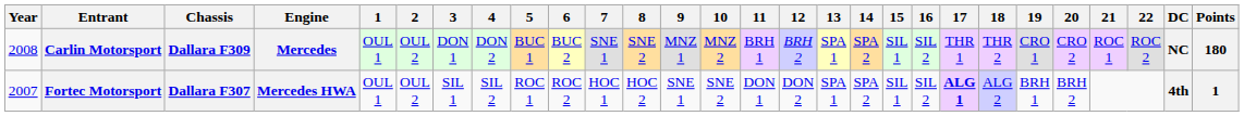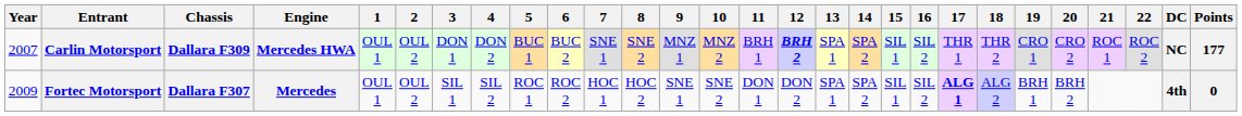 <table class="wikitable" style="text-align:center; font-size:85%">
 <tr>
 <th>Year</th>
 <th>Entrant</th>
 <th>Chassis</th>
 <th>Engine</th>
 <th>1</th>
 <th>2</th>
 <th>3</th>
 <th>4</th>
 <th>5</th>
 <th>6</th>
 <th>7</th>
 <th>8</th>
 <th>9</th>
 <th>10</th>
 <th>11</th>
 <th>12</th>
 <th>13</th>
 <th>14</th>
 <th>15</th>
 <th>16</th>
 <th>17</th>
 <th>18</th>
 <th>19</th>
 <th>20</th>
 <th>21</th>
 <th>22</th>
 <th>DC</th>
 <th>Points</th>
 </tr>
 <tr>
-<td><a href='#'>2008</a></td>
+<td><a href='#'>2007</a></td>
 <th nowrap><a href='#'>Carlin Motorsport</a></th>
 <th nowrap><a href='#'>Dallara F309</a></th>
-<th nowrap><a href='#'>Mercedes</a></th>
+<th nowrap><a href='#'>Mercedes HWA</a></th>
 <td style="background:#DFFFDF;"><a href='#'>OUL<br>1</a><br></td>
 <td style="background:#DFFFDF;"><a href='#'>OUL<br>2</a><br></td>
 <td style="background:#DFFFDF;"><a href='#'>DON<br>1</a><br></td>
 <td style="background:#DFFFDF;"><a href='#'>DON<br>2</a><br></td>
 <td style="background:#FFDF9F;"><a href='#'>BUC<br>1</a><br></td>
 <td style="background:#FFFFBF;"><a href='#'>BUC<br>2</a><br></td>
 <td style="background:#DFDFDF;"><a href='#'>SNE<br>1</a><br></td>
 <td style="background:#FFDF9F;"><a href='#'>SNE<br>2</a><br></td>
 <td style="background:#DFDFDF;"><a href='#'>MNZ<br>1</a><br></td>
 <td style="background:#FFDF9F;"><a href='#'>MNZ<br>2</a><br></td>
 <td style="background:#EFCFFF;"><a href='#'>BRH<br>1</a><br></td>
-<td style="background:#CFCFFF;"><em><a href='#'>BRH<br>2</a></em><br></td>
+<td style="background:#CFCFFF;"><strong><em><a href='#'>BRH<br>2</a></em><br></strong></td>
 <td style="background:#FFFFBF;"><a href='#'>SPA<br>1</a><br></td>
 <td style="background:#FFDF9F;"><a href='#'>SPA<br>2</a><br></td>
 <td style="background:#DFFFDF;"><a href='#'>SIL<br>1</a><br></td>
 <td style="background:#DFFFDF;"><a href='#'>SIL<br>2</a><br></td>
 <td style="background:#EFCFFF;"><a href='#'>THR<br>1</a><br></td>
 <td style="background:#EFCFFF;"><a href='#'>THR<br>2</a><br></td>
 <td style="background:#DFDFDF;"><a href='#'>CRO<br>1</a><br></td>
 <td style="background:#EFCFFF;"><a href='#'>CRO<br>2</a><br></td>
 <td style="background:#EFCFFF;"><a href='#'>ROC<br>1</a><br></td>
 <td style="background:#DFDFDF;"><a href='#'>ROC<br>2</a><br></td>
 <th>NC</th>
-<th>180</th>
+<th>177</th>
 </tr>
 <tr>
-<td><a href='#'>2007</a></td>
+<td><a href='#'>2009</a></td>
 <th nowrap><a href='#'>Fortec Motorsport</a></th>
 <th nowrap><a href='#'>Dallara F307</a></th>
-<th nowrap><a href='#'>Mercedes HWA</a></th>
+<th nowrap><a href='#'>Mercedes</a></th>
 <td><a href='#'>OUL<br>1</a></td>
 <td><a href='#'>OUL<br>2</a></td>
 <td><a href='#'>SIL<br>1</a></td>
 <td><a href='#'>SIL<br>2</a></td>
 <td><a href='#'>ROC<br>1</a></td>
 <td><a href='#'>ROC<br>2</a></td>
 <td><a href='#'>HOC<br>1</a></td>
 <td><a href='#'>HOC<br>2</a></td>
 <td><a href='#'>SNE<br>1</a></td>
 <td><a href='#'>SNE<br>2</a></td>
 <td><a href='#'>DON<br>1</a></td>
 <td><a href='#'>DON<br>2</a></td>
 <td><a href='#'>SPA<br>1</a></td>
 <td><a href='#'>SPA<br>2</a></td>
 <td><a href='#'>SIL<br>1</a></td>
 <td><a href='#'>SIL<br>2</a></td>
 <td style="background:#EFCFFF;"><strong><a href='#'>ALG<br>1</a><br></strong></td>
 <td style="background:#CFCFFF;"><a href='#'>ALG<br>2</a><br></td>
 <td><a href='#'>BRH<br>1</a></td>
 <td><a href='#'>BRH<br>2</a></td>
 <td colspan=2></td>
 <th>4th</th>
-<th>1</th>
+<th>0</th>
 </tr>
 </table>
